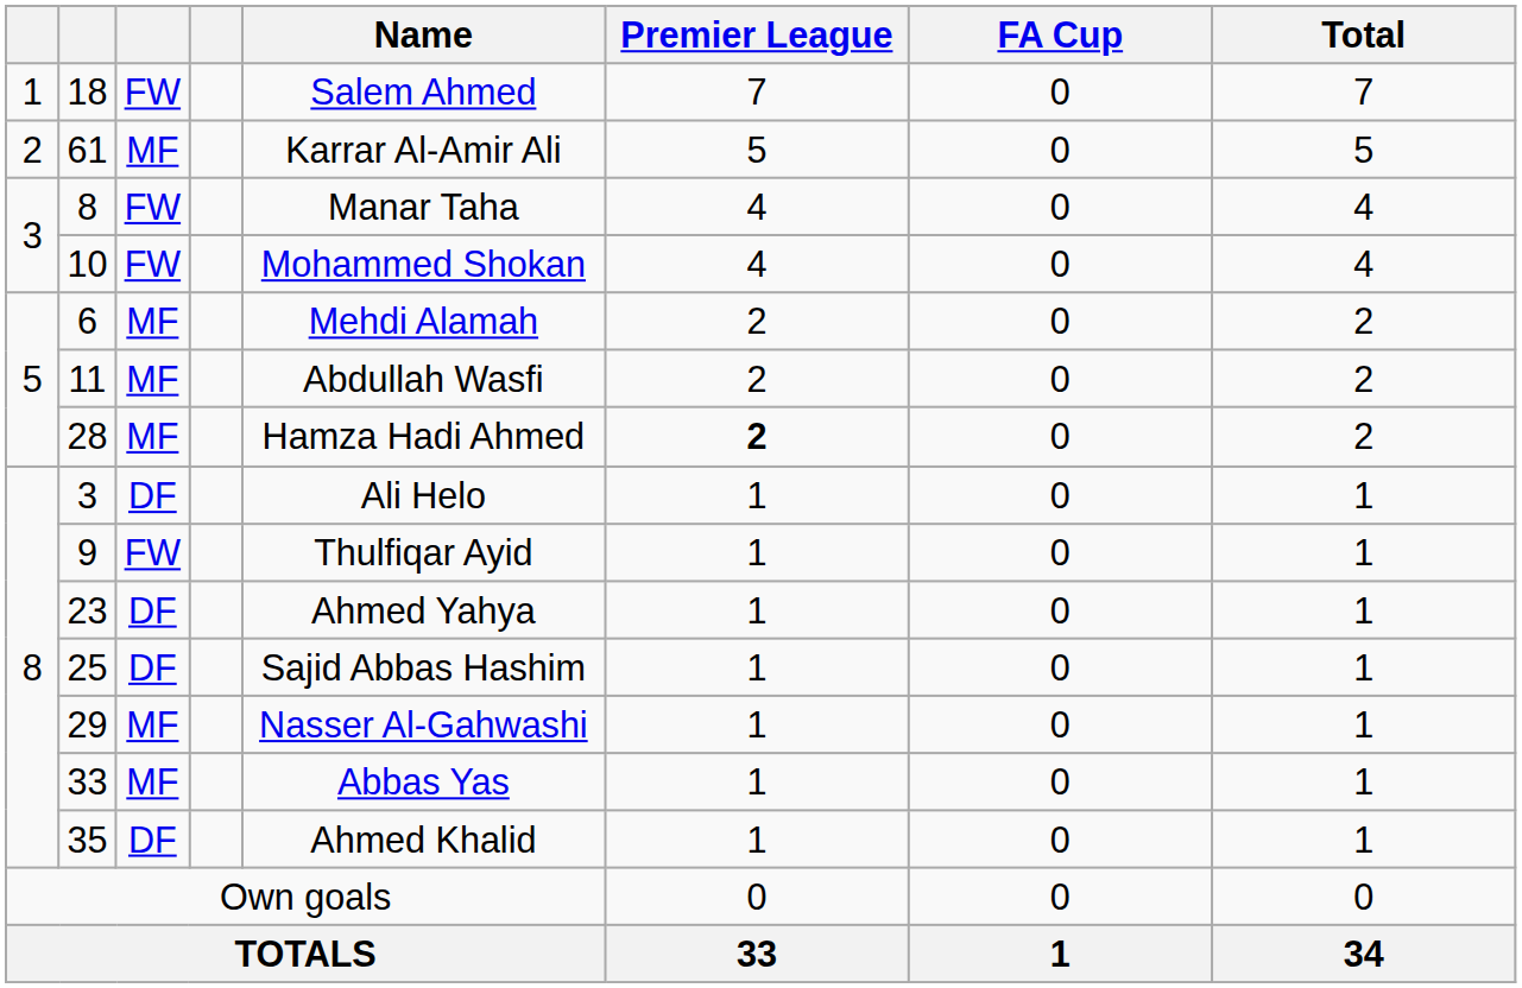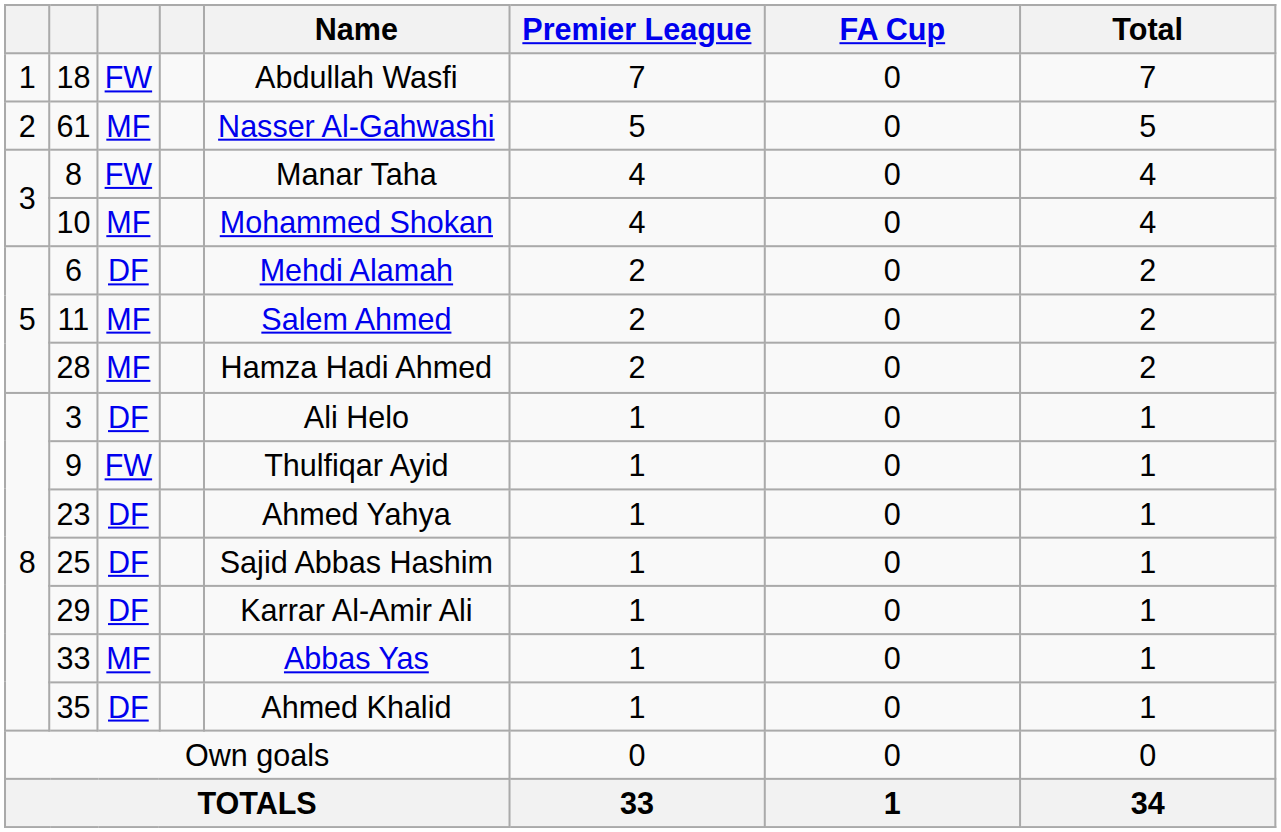 <table class="wikitable" style="font-size: 95%; text-align: center;">
 <tr>
 <th width=15></th>
 <th width=15></th>
 <th width=15></th>
 <th width=15></th>
 <th width=145>Name</th>
 <th width=120><a href='#'>Premier League</a></th>
 <th width=120><a href='#'>FA Cup</a></th>
 <th width=120>Total</th>
 </tr>
 <tr>
 <td rowspan="1">1</td>
 <td>18</td>
 <td><a href='#'>FW</a></td>
 <td></td>
-<td><a href='#'>Salem Ahmed</a></td>
+<td>Abdullah Wasfi</td>
 <td>7</td>
 <td>0</td>
 <td>7</td>
 </tr>
 <tr>
 <td rowspan="1">2</td>
 <td>61</td>
 <td><a href='#'>MF</a></td>
 <td></td>
-<td>Karrar Al-Amir Ali</td>
+<td><a href='#'>Nasser Al-Gahwashi</a></td>
 <td>5</td>
 <td>0</td>
 <td>5</td>
 </tr>
 <tr>
 <td rowspan="2">3</td>
 <td>8</td>
 <td><a href='#'>FW</a></td>
 <td></td>
 <td>Manar Taha</td>
 <td>4</td>
 <td>0</td>
 <td>4</td>
 </tr>
 <tr>
 <td>10</td>
-<td><a href='#'>FW</a></td>
+<td><a href='#'>MF</a></td>
 <td></td>
 <td><a href='#'>Mohammed Shokan</a></td>
 <td>4</td>
 <td>0</td>
 <td>4</td>
 </tr>
 <tr>
 <td rowspan="3">5</td>
 <td>6</td>
-<td><a href='#'>MF</a></td>
+<td><a href='#'>DF</a></td>
 <td></td>
 <td><a href='#'>Mehdi Alamah</a></td>
 <td>2</td>
 <td>0</td>
 <td>2</td>
 </tr>
 <tr>
 <td>11</td>
 <td><a href='#'>MF</a></td>
 <td></td>
-<td>Abdullah Wasfi</td>
+<td><a href='#'>Salem Ahmed</a></td>
 <td>2</td>
 <td>0</td>
 <td>2</td>
 </tr>
 <tr>
 <td>28</td>
 <td><a href='#'>MF</a></td>
 <td></td>
 <td>Hamza Hadi Ahmed</td>
-<td><strong>2</strong></td>
+<td>2</td>
 <td>0</td>
 <td>2</td>
 </tr>
 <tr>
 <td rowspan="7">8</td>
 <td>3</td>
 <td><a href='#'>DF</a></td>
 <td></td>
 <td>Ali Helo</td>
 <td>1</td>
 <td>0</td>
 <td>1</td>
 </tr>
 <tr>
 <td>9</td>
 <td><a href='#'>FW</a></td>
 <td></td>
 <td>Thulfiqar Ayid</td>
 <td>1</td>
 <td>0</td>
 <td>1</td>
 </tr>
 <tr>
 <td>23</td>
 <td><a href='#'>DF</a></td>
 <td></td>
 <td>Ahmed Yahya</td>
 <td>1</td>
 <td>0</td>
 <td>1</td>
 </tr>
 <tr>
 <td>25</td>
 <td><a href='#'>DF</a></td>
 <td></td>
 <td>Sajid Abbas Hashim</td>
 <td>1</td>
 <td>0</td>
 <td>1</td>
 </tr>
 <tr>
 <td>29</td>
-<td><a href='#'>MF</a></td>
+<td><a href='#'>DF</a></td>
 <td></td>
-<td><a href='#'>Nasser Al-Gahwashi</a></td>
+<td>Karrar Al-Amir Ali</td>
 <td>1</td>
 <td>0</td>
 <td>1</td>
 </tr>
 <tr>
 <td>33</td>
 <td><a href='#'>MF</a></td>
 <td></td>
 <td><a href='#'>Abbas Yas</a></td>
 <td>1</td>
 <td>0</td>
 <td>1</td>
 </tr>
 <tr>
 <td>35</td>
 <td><a href='#'>DF</a></td>
 <td></td>
 <td>Ahmed Khalid</td>
 <td>1</td>
 <td>0</td>
 <td>1</td>
 </tr>
 <tr>
 <td colspan="5">Own goals</td>
 <td>0</td>
 <td>0</td>
 <td>0</td>
 </tr>
 <tr>
 <th colspan="5">TOTALS</th>
 <th>33</th>
 <th>1</th>
 <th>34</th>
 </tr>
 </table>
